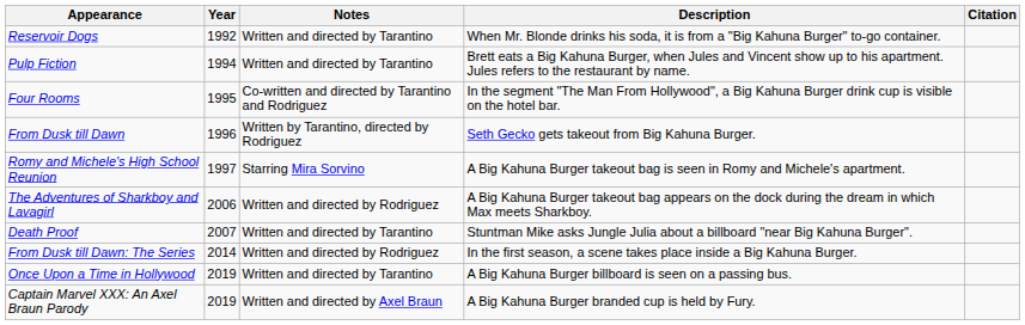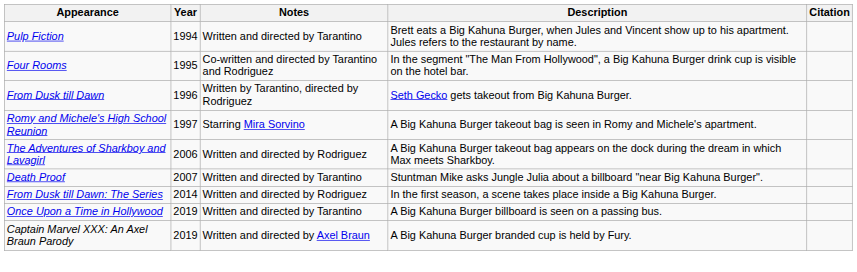 <table class="wikitable sortable plainrowheaders">
 <tr>
 <th>Appearance</th>
 <th>Year</th>
 <th>Notes</th>
 <th>Description</th>
 <th>Citation</th>
-</tr>
-<tr>
-<td><em><a href='#'>Reservoir Dogs</a></em></td>
-<td>1992</td>
-<td>Written and directed by Tarantino</td>
-<td>When Mr. Blonde drinks his soda, it is from a "Big Kahuna Burger" to-go container.</td>
-<td></td>
 </tr>
 <tr>
 <td><em><a href='#'>Pulp Fiction</a></em></td>
 <td>1994</td>
 <td>Written and directed by Tarantino</td>
 <td>Brett eats a Big Kahuna Burger, when Jules and Vincent show up to his apartment. Jules refers to the restaurant by name.</td>
 <td></td>
 </tr>
 <tr>
 <td><em><a href='#'>Four Rooms</a></em></td>
 <td>1995</td>
 <td>Co-written and directed by Tarantino and Rodriguez</td>
 <td>In the segment "The Man From Hollywood", a Big Kahuna Burger drink cup is visible on the hotel bar.</td>
 <td></td>
 </tr>
 <tr>
 <td><em><a href='#'>From Dusk till Dawn</a></em></td>
 <td>1996</td>
 <td>Written by Tarantino, directed by Rodriguez</td>
 <td><a href='#'>Seth Gecko</a> gets takeout from Big Kahuna Burger.</td>
 <td></td>
 </tr>
 <tr>
 <td><em><a href='#'>Romy and Michele's High School Reunion</a></em></td>
 <td>1997</td>
 <td>Starring <a href='#'>Mira Sorvino</a></td>
 <td>A Big Kahuna Burger takeout bag is seen in Romy and Michele's apartment.</td>
 <td></td>
 </tr>
 <tr>
 <td><em><a href='#'>The Adventures of Sharkboy and Lavagirl</a></em></td>
 <td>2006</td>
 <td>Written and directed by Rodriguez</td>
 <td>A Big Kahuna Burger takeout bag appears on the dock during the dream in which Max meets Sharkboy.</td>
 <td></td>
 </tr>
 <tr>
 <td><em><a href='#'>Death Proof</a></em></td>
 <td>2007</td>
 <td>Written and directed by Tarantino</td>
 <td>Stuntman Mike asks Jungle Julia about a billboard "near Big Kahuna Burger".</td>
 <td></td>
 </tr>
 <tr>
 <td><em><a href='#'>From Dusk till Dawn: The Series</a></em></td>
 <td>2014</td>
 <td>Written and directed by Rodriguez</td>
 <td>In the first season, a scene takes place inside a Big Kahuna Burger.</td>
 <td></td>
 </tr>
 <tr>
 <td><em><a href='#'>Once Upon a Time in Hollywood</a></em></td>
 <td>2019</td>
 <td>Written and directed by Tarantino</td>
 <td>A Big Kahuna Burger billboard is seen on a passing bus.</td>
 <td></td>
 </tr>
 <tr>
 <td><em>Captain Marvel XXX: An Axel Braun Parody</em></td>
 <td>2019</td>
 <td>Written and directed by <a href='#'>Axel Braun</a></td>
 <td>A Big Kahuna Burger branded cup is held by Fury.</td>
 <td></td>
 </tr>
 </table>
